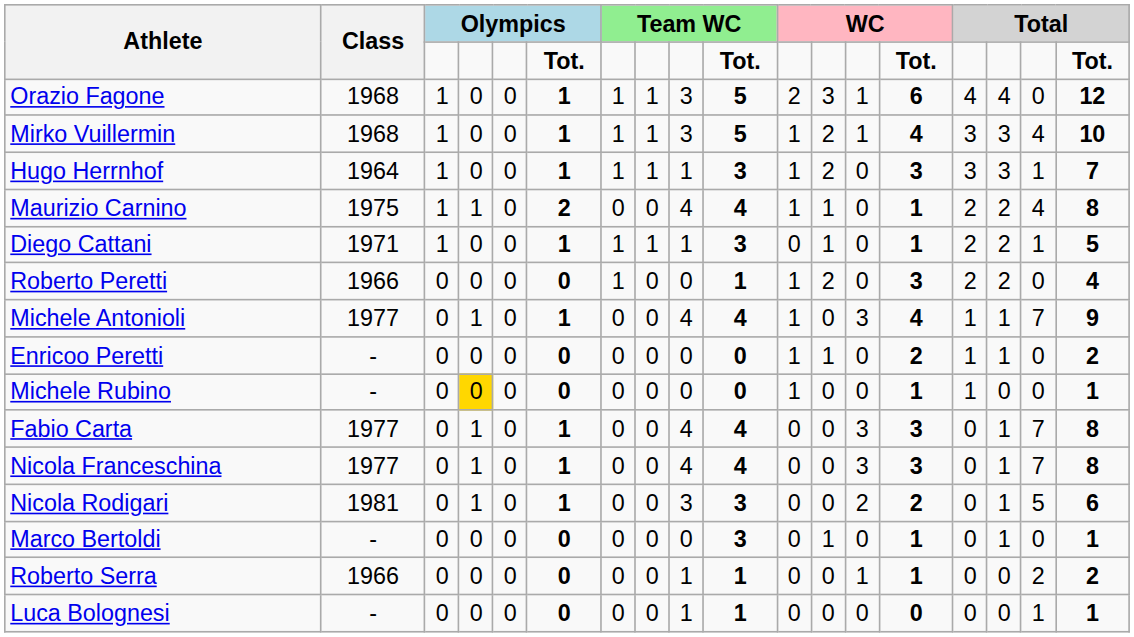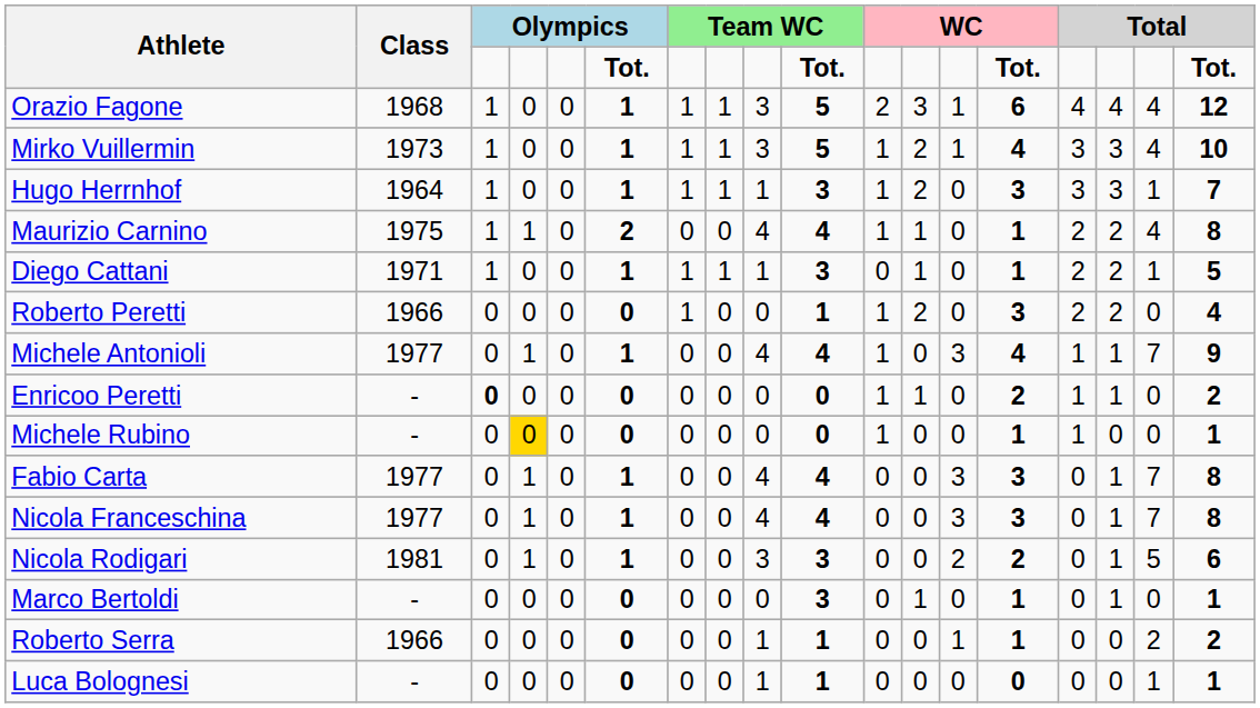 <table class="wikitable" width=55% style="font-size:90%; text-align:center;">
 <tr>
 <th rowspan=2>Athlete</th>
 <th rowspan=2>Class</th>
 <th colspan=4; style="background-color:lightblue">Olympics</th>
 <th colspan=4; style="background-color:lightgreen">Team WC</th>
 <th colspan=4; style="background-color:lightpink">WC</th>
 <th colspan=4; style="background-color:lightgrey">Total</th>
 </tr>
 <tr>
 <td></td>
 <td></td>
 <td></td>
 <td><strong>Tot.</strong></td>
 <td></td>
 <td></td>
 <td></td>
 <td><strong>Tot.</strong></td>
 <td></td>
 <td></td>
 <td></td>
 <td><strong>Tot.</strong></td>
 <td></td>
 <td></td>
 <td></td>
 <td><strong>Tot.</strong></td>
 </tr>
 <tr>
 <td align=left><a href='#'>Orazio Fagone</a></td>
 <td>1968</td>
 <td>1</td>
 <td>0</td>
 <td>0</td>
 <td><strong>1</strong></td>
 <td>1</td>
 <td>1</td>
 <td>3</td>
 <td><strong>5</strong></td>
 <td>2</td>
 <td>3</td>
 <td>1</td>
 <td><strong>6</strong></td>
 <td>4</td>
 <td>4</td>
-<td>0</td>
+<td>4</td>
 <td><strong>12</strong></td>
 </tr>
 <tr>
 <td align=left><a href='#'>Mirko Vuillermin</a></td>
-<td>1968</td>
+<td>1973</td>
 <td>1</td>
 <td>0</td>
 <td>0</td>
 <td><strong>1</strong></td>
 <td>1</td>
 <td>1</td>
 <td>3</td>
 <td><strong>5</strong></td>
 <td>1</td>
 <td>2</td>
 <td>1</td>
 <td><strong>4</strong></td>
 <td>3</td>
 <td>3</td>
 <td>4</td>
 <td><strong>10</strong></td>
 </tr>
 <tr>
 <td align=left><a href='#'>Hugo Herrnhof</a></td>
 <td>1964</td>
 <td>1</td>
 <td>0</td>
 <td>0</td>
 <td><strong>1</strong></td>
 <td>1</td>
 <td>1</td>
 <td>1</td>
 <td><strong>3</strong></td>
 <td>1</td>
 <td>2</td>
 <td>0</td>
 <td><strong>3</strong></td>
 <td>3</td>
 <td>3</td>
 <td>1</td>
 <td><strong>7</strong></td>
 </tr>
 <tr>
 <td align=left><a href='#'>Maurizio Carnino</a></td>
 <td>1975</td>
 <td>1</td>
 <td>1</td>
 <td>0</td>
 <td><strong>2</strong></td>
 <td>0</td>
 <td>0</td>
 <td>4</td>
 <td><strong>4</strong></td>
 <td>1</td>
 <td>1</td>
 <td>0</td>
 <td><strong>1</strong></td>
 <td>2</td>
 <td>2</td>
 <td>4</td>
 <td><strong>8</strong></td>
 </tr>
 <tr>
 <td align=left><a href='#'>Diego Cattani</a></td>
 <td>1971</td>
 <td>1</td>
 <td>0</td>
 <td>0</td>
 <td><strong>1</strong></td>
 <td>1</td>
 <td>1</td>
 <td>1</td>
 <td><strong>3</strong></td>
 <td>0</td>
 <td>1</td>
 <td>0</td>
 <td><strong>1</strong></td>
 <td>2</td>
 <td>2</td>
 <td>1</td>
 <td><strong>5</strong></td>
 </tr>
 <tr>
 <td align=left><a href='#'>Roberto Peretti</a></td>
 <td>1966</td>
 <td>0</td>
 <td>0</td>
 <td>0</td>
 <td><strong>0</strong></td>
 <td>1</td>
 <td>0</td>
 <td>0</td>
 <td><strong>1</strong></td>
 <td>1</td>
 <td>2</td>
 <td>0</td>
 <td><strong>3</strong></td>
 <td>2</td>
 <td>2</td>
 <td>0</td>
 <td><strong>4</strong></td>
 </tr>
 <tr>
 <td align=left><a href='#'>Michele Antonioli</a></td>
 <td>1977</td>
 <td>0</td>
 <td>1</td>
 <td>0</td>
 <td><strong>1</strong></td>
 <td>0</td>
 <td>0</td>
 <td>4</td>
 <td><strong>4</strong></td>
 <td>1</td>
 <td>0</td>
 <td>3</td>
 <td><strong>4</strong></td>
 <td>1</td>
 <td>1</td>
 <td>7</td>
 <td><strong>9</strong></td>
 </tr>
 <tr>
 <td align=left><a href='#'>Enricoo Peretti</a></td>
 <td>-</td>
-<td>0</td>
+<td><strong>0</strong></td>
 <td>0</td>
 <td>0</td>
 <td><strong>0</strong></td>
 <td>0</td>
 <td>0</td>
 <td>0</td>
 <td><strong>0</strong></td>
 <td>1</td>
 <td>1</td>
 <td>0</td>
 <td><strong>2</strong></td>
 <td>1</td>
 <td>1</td>
 <td>0</td>
 <td><strong>2</strong></td>
 </tr>
 <tr>
 <td align=left><a href='#'>Michele Rubino</a></td>
 <td>-</td>
 <td>0</td>
 <td style="background: gold;">0</td>
 <td>0</td>
 <td><strong>0</strong></td>
 <td>0</td>
 <td>0</td>
 <td>0</td>
 <td><strong>0</strong></td>
 <td>1</td>
 <td>0</td>
 <td>0</td>
 <td><strong>1</strong></td>
 <td>1</td>
 <td>0</td>
 <td>0</td>
 <td><strong>1</strong></td>
 </tr>
 <tr>
 <td align=left><a href='#'>Fabio Carta</a></td>
 <td>1977</td>
 <td>0</td>
 <td>1</td>
 <td>0</td>
 <td><strong>1</strong></td>
 <td>0</td>
 <td>0</td>
 <td>4</td>
 <td><strong>4</strong></td>
 <td>0</td>
 <td>0</td>
 <td>3</td>
 <td><strong>3</strong></td>
 <td>0</td>
 <td>1</td>
 <td>7</td>
 <td><strong>8</strong></td>
 </tr>
 <tr>
 <td align=left><a href='#'>Nicola Franceschina</a></td>
 <td>1977</td>
 <td>0</td>
 <td>1</td>
 <td>0</td>
 <td><strong>1</strong></td>
 <td>0</td>
 <td>0</td>
 <td>4</td>
 <td><strong>4</strong></td>
 <td>0</td>
 <td>0</td>
 <td>3</td>
 <td><strong>3</strong></td>
 <td>0</td>
 <td>1</td>
 <td>7</td>
 <td><strong>8</strong></td>
 </tr>
 <tr>
 <td align=left><a href='#'>Nicola Rodigari</a></td>
 <td>1981</td>
 <td>0</td>
 <td>1</td>
 <td>0</td>
 <td><strong>1</strong></td>
 <td>0</td>
 <td>0</td>
 <td>3</td>
 <td><strong>3</strong></td>
 <td>0</td>
 <td>0</td>
 <td>2</td>
 <td><strong>2</strong></td>
 <td>0</td>
 <td>1</td>
 <td>5</td>
 <td><strong>6</strong></td>
 </tr>
 <tr>
 <td align=left><a href='#'>Marco Bertoldi</a></td>
 <td>-</td>
 <td>0</td>
 <td>0</td>
 <td>0</td>
 <td><strong>0</strong></td>
 <td>0</td>
 <td>0</td>
 <td>0</td>
 <td><strong>3</strong></td>
 <td>0</td>
 <td>1</td>
 <td>0</td>
 <td><strong>1</strong></td>
 <td>0</td>
 <td>1</td>
 <td>0</td>
 <td><strong>1</strong></td>
 </tr>
 <tr>
 <td align=left><a href='#'>Roberto Serra</a></td>
 <td>1966</td>
 <td>0</td>
 <td>0</td>
 <td>0</td>
 <td><strong>0</strong></td>
 <td>0</td>
 <td>0</td>
 <td>1</td>
 <td><strong>1</strong></td>
 <td>0</td>
 <td>0</td>
 <td>1</td>
 <td><strong>1</strong></td>
 <td>0</td>
 <td>0</td>
 <td>2</td>
 <td><strong>2</strong></td>
 </tr>
 <tr>
 <td align=left><a href='#'>Luca Bolognesi</a></td>
 <td>-</td>
 <td>0</td>
 <td>0</td>
 <td>0</td>
 <td><strong>0</strong></td>
 <td>0</td>
 <td>0</td>
 <td>1</td>
 <td><strong>1</strong></td>
 <td>0</td>
 <td>0</td>
 <td>0</td>
 <td><strong>0</strong></td>
 <td>0</td>
 <td>0</td>
 <td>1</td>
 <td><strong>1</strong></td>
 </tr>
 </table>
